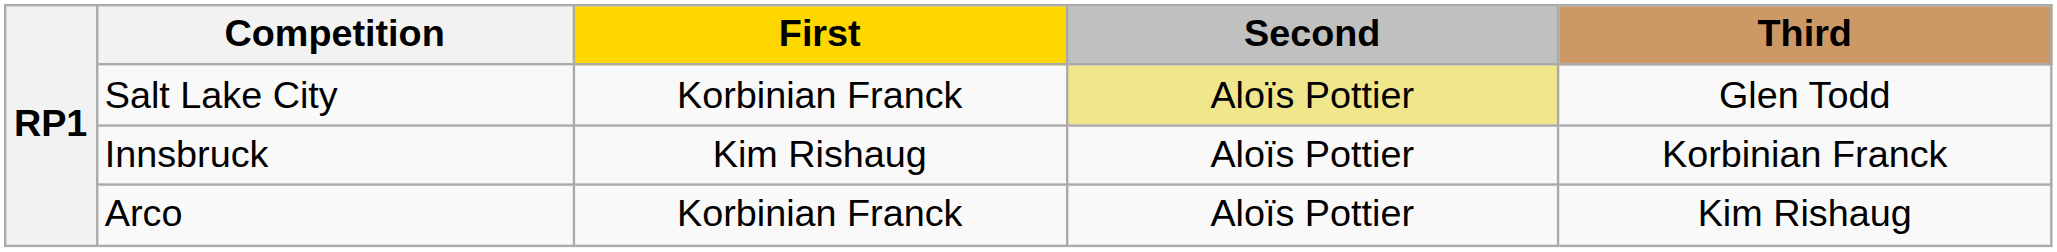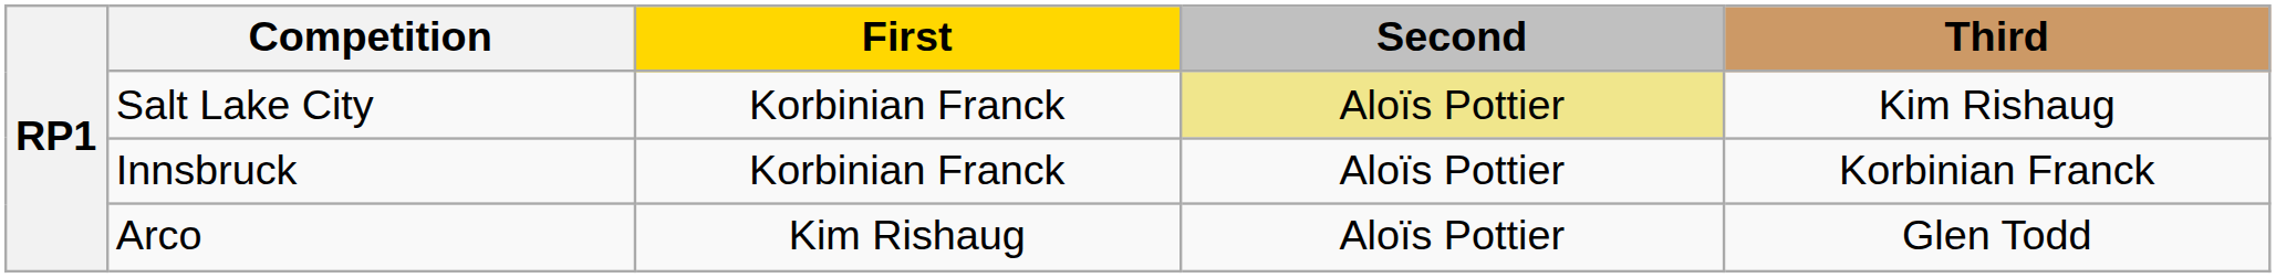 <table class="wikitable" style="text-align:center;">
 <tr>
 <th rowspan="4" width="1%">RP1</th>
 <th width="24%">Competition</th>
 <th width="25%" style="background: gold">First</th>
 <th width="25%" style="background: silver">Second</th>
 <th width="25%" style="background: #cc9966">Third</th>
 </tr>
 <tr>
 <td style="text-align:left"> Salt Lake City</td>
 <td> Korbinian Franck</td>
 <td style="background: khaki;"> Aloïs Pottier</td>
-<td> Glen Todd</td>
+<td> Kim Rishaug</td>
 </tr>
 <tr>
 <td style="text-align:left"> Innsbruck</td>
-<td> Kim Rishaug</td>
+<td> Korbinian Franck</td>
 <td> Aloïs Pottier</td>
 <td> Korbinian Franck</td>
 </tr>
 <tr>
 <td style="text-align:left"> Arco</td>
-<td> Korbinian Franck</td>
+<td> Kim Rishaug</td>
 <td> Aloïs Pottier</td>
-<td> Kim Rishaug</td>
+<td> Glen Todd</td>
 </tr>
 </table>
